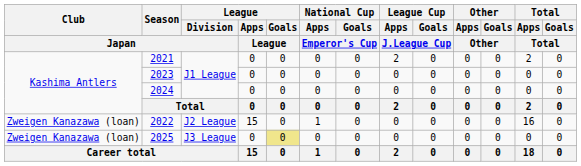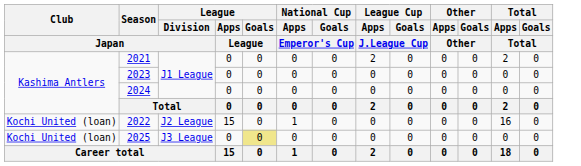 <table class="wikitable" style="text-align: center">
 <tr>
 <th rowspan="2">Club</th>
 <th rowspan="2">Season</th>
 <th colspan="3">League</th>
 <th colspan="2">National Cup</th>
 <th colspan="2">League Cup</th>
 <th colspan="2">Other</th>
 <th colspan="2">Total</th>
 </tr>
 <tr>
 <th>Division</th>
 <th>Apps</th>
 <th>Goals</th>
 <th>Apps</th>
 <th>Goals</th>
 <th>Apps</th>
 <th>Goals</th>
 <th>Apps</th>
 <th>Goals</th>
 <th>Apps</th>
 <th>Goals</th>
 </tr>
 <tr>
 <th colspan=3>Japan</th>
 <th colspan=2>League</th>
 <th colspan=2><a href='#'>Emperor's Cup</a></th>
 <th colspan=2><a href='#'>J.League Cup</a></th>
 <th colspan=2>Other</th>
 <th colspan=2>Total</th>
 </tr>
 <tr>
 <td rowspan="4"><a href='#'>Kashima Antlers</a></td>
 <td><a href='#'>2021</a></td>
 <td rowspan="3"><a href='#'>J1 League</a></td>
 <td>0</td>
 <td>0</td>
 <td>0</td>
 <td>0</td>
 <td>2</td>
 <td>0</td>
 <td>0</td>
 <td>0</td>
 <td>2</td>
 <td>0</td>
 </tr>
 <tr>
 <td><a href='#'>2023</a></td>
 <td>0</td>
 <td>0</td>
 <td>0</td>
 <td>0</td>
 <td>0</td>
 <td>0</td>
 <td>0</td>
 <td>0</td>
 <td>0</td>
 <td>0</td>
 </tr>
 <tr>
 <td><a href='#'>2024</a></td>
 <td>0</td>
 <td>0</td>
 <td>0</td>
 <td>0</td>
 <td>0</td>
 <td>0</td>
 <td>0</td>
 <td>0</td>
 <td>0</td>
 <td>0</td>
 </tr>
 <tr>
 <th colspan="2">Total</th>
 <th>0</th>
 <th>0</th>
 <th>0</th>
 <th>0</th>
 <th>2</th>
 <th>0</th>
 <th>0</th>
 <th>0</th>
 <th>2</th>
 <th>0</th>
 </tr>
 <tr>
-<td><a href='#'>Zweigen Kanazawa</a> (loan)</td>
+<td><a href='#'>Kochi United</a> (loan)</td>
 <td><a href='#'>2022</a></td>
 <td><a href='#'>J2 League</a></td>
 <td>15</td>
 <td>0</td>
 <td>1</td>
 <td>0</td>
 <td>0</td>
 <td>0</td>
 <td>0</td>
 <td>0</td>
 <td>16</td>
 <td>0</td>
 </tr>
 <tr>
-<td><a href='#'>Zweigen Kanazawa</a> (loan)</td>
+<td><a href='#'>Kochi United</a> (loan)</td>
 <td><a href='#'>2025</a></td>
 <td><a href='#'>J3 League</a></td>
 <td>0</td>
 <td style="background: khaki;">0</td>
 <td>0</td>
 <td>0</td>
 <td>0</td>
 <td>0</td>
 <td>0</td>
 <td>0</td>
 <td>0</td>
 <td>0</td>
 </tr>
 <tr>
 <th colspan=3>Career total</th>
 <th>15</th>
 <th>0</th>
 <th>1</th>
 <th>0</th>
 <th>2</th>
 <th>0</th>
 <th>0</th>
 <th>0</th>
 <th>18</th>
 <th>0</th>
 </tr>
 </table>
